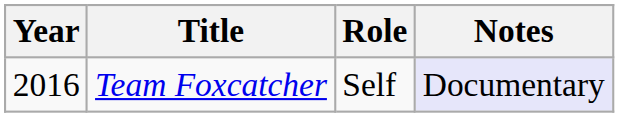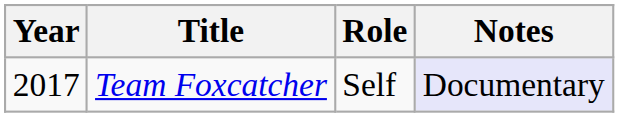 <table class="wikitable">
 <tr>
 <th>Year</th>
 <th>Title</th>
 <th>Role</th>
 <th>Notes</th>
 </tr>
 <tr>
-<td>2016</td>
+<td>2017</td>
 <td><em><a href='#'>Team Foxcatcher</a></em></td>
 <td>Self</td>
 <td style="background: lavender;">Documentary</td>
 </tr>
 </table>
